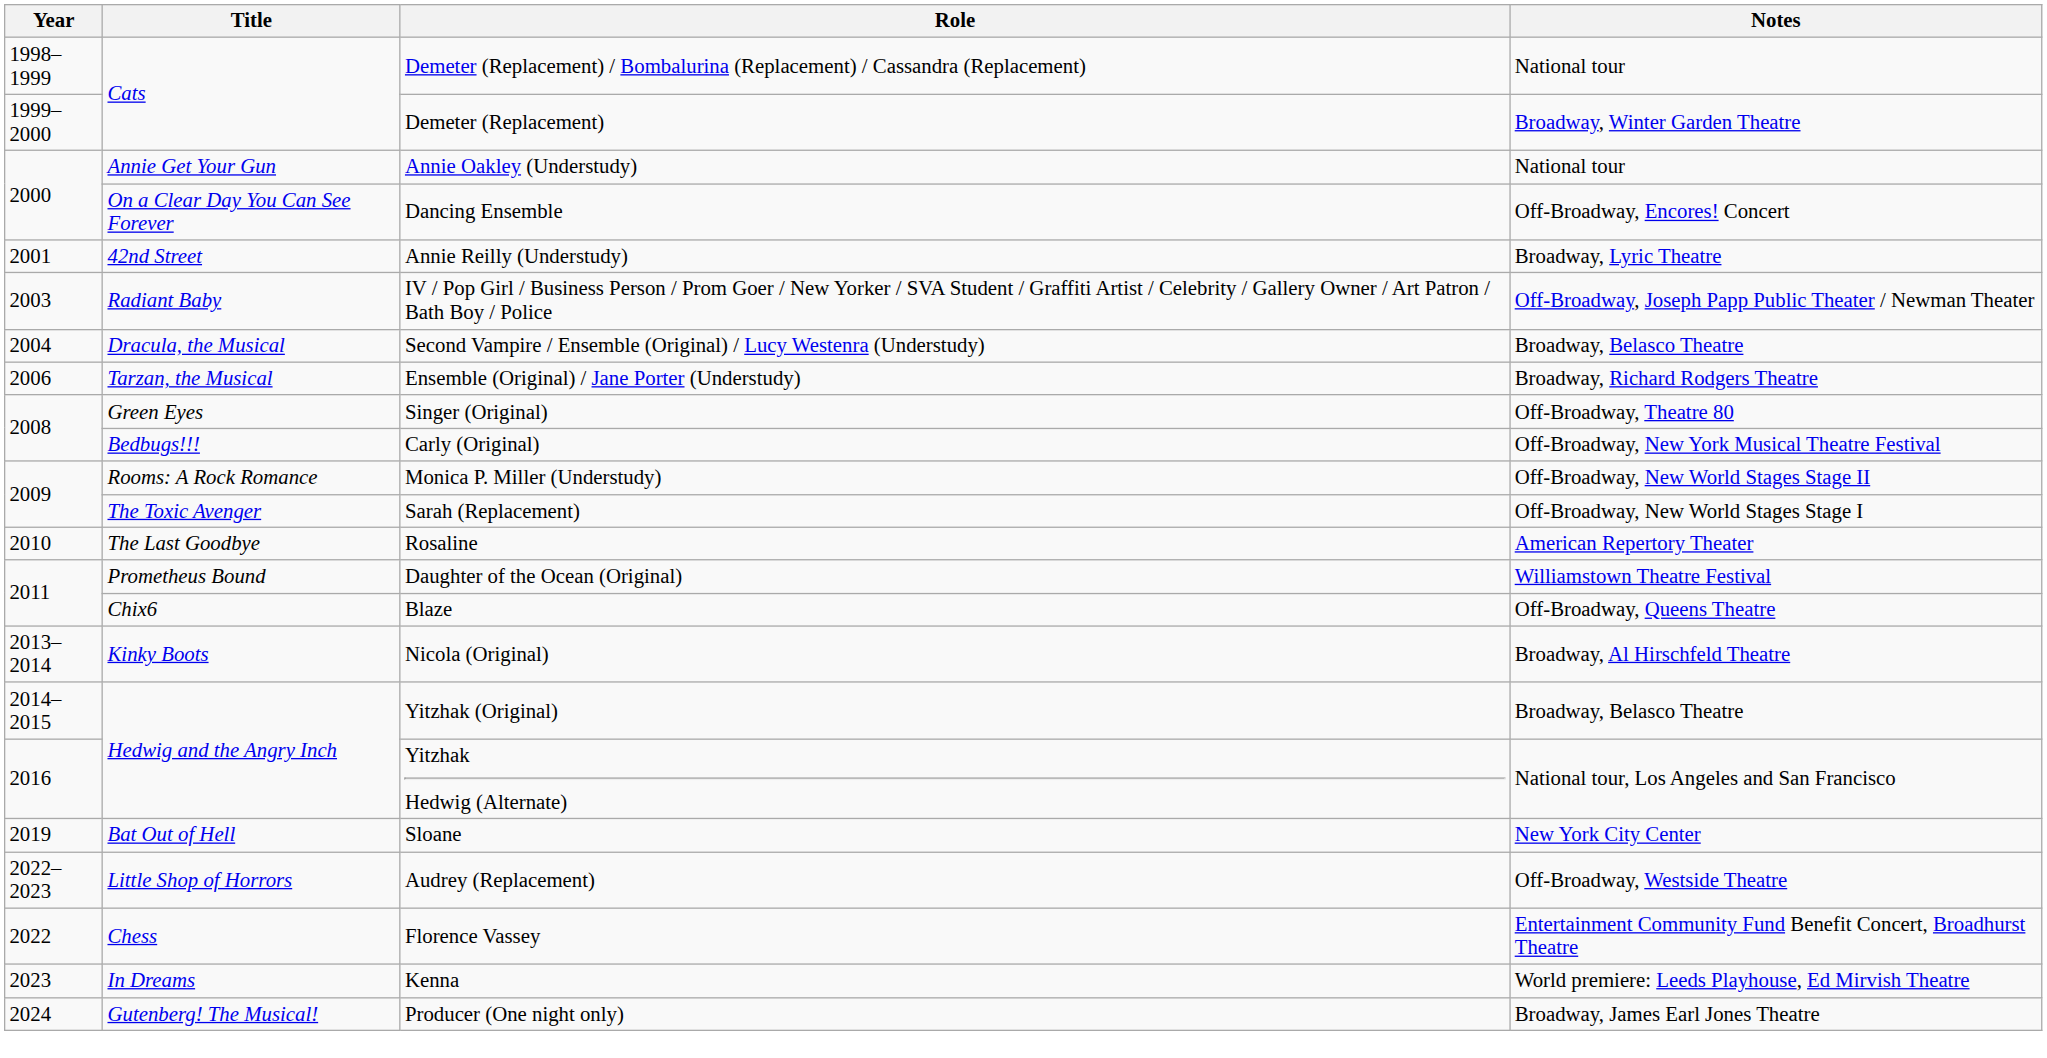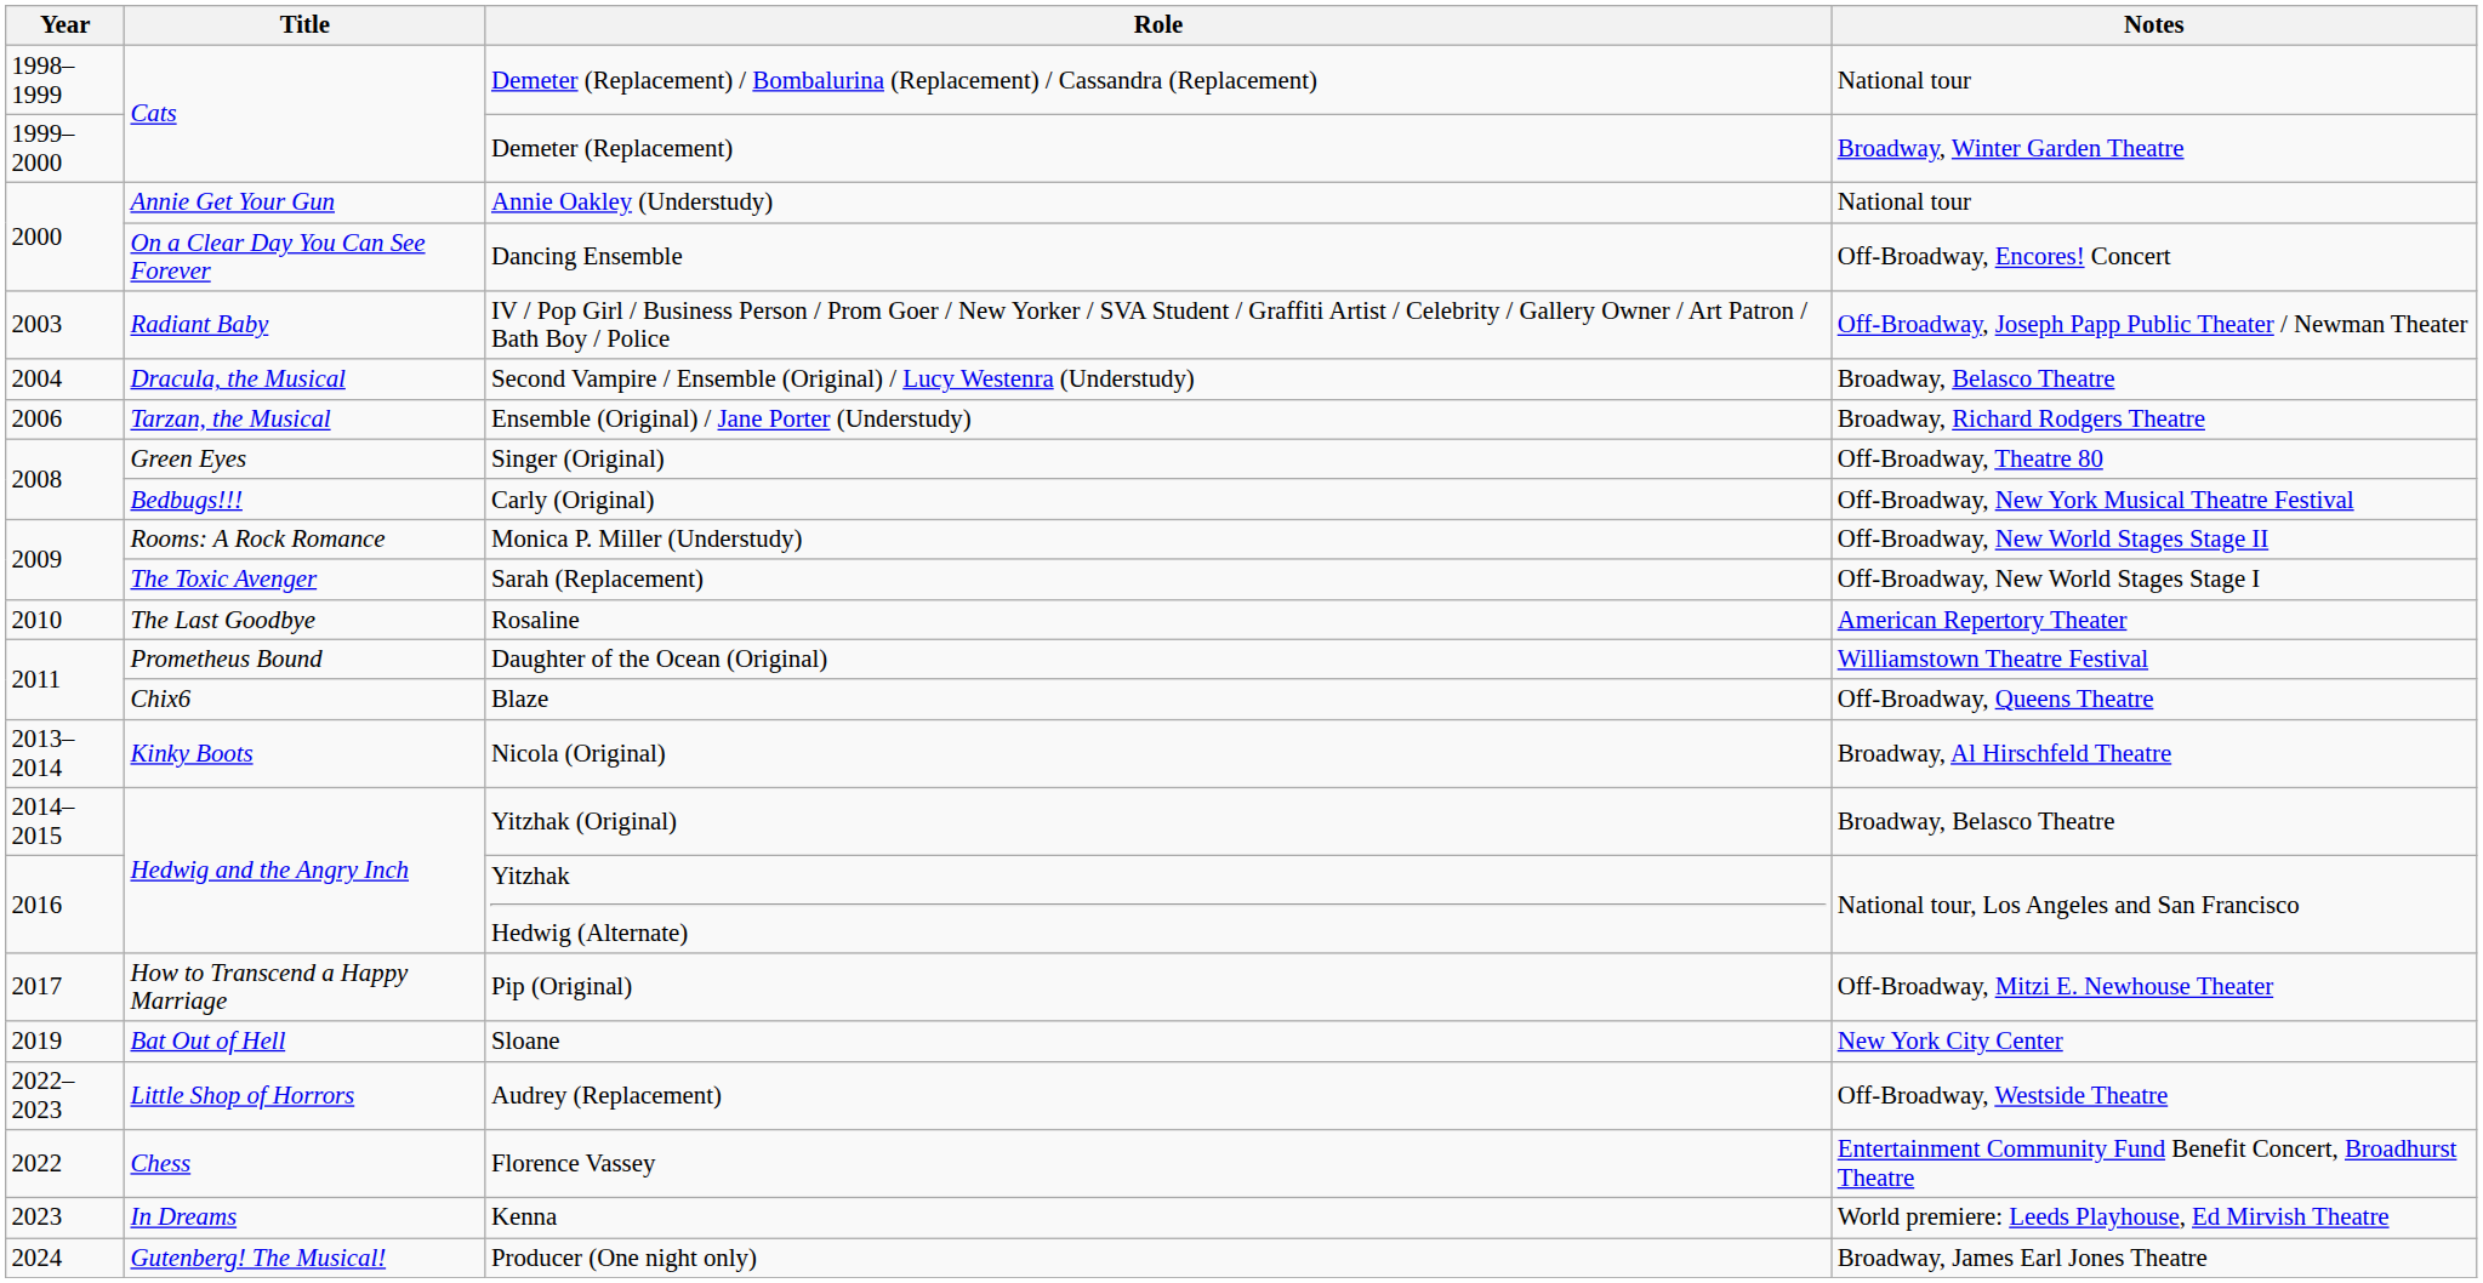 <table class="wikitable sortable">
 <tr>
 <th>Year</th>
 <th>Title</th>
 <th>Role</th>
 <th class="unsortable">Notes</th>
 </tr>
 <tr>
 <td>1998–1999</td>
 <td rowspan="2"><em><a href='#'>Cats</a></em></td>
 <td><a href='#'>Demeter</a> (Replacement) / <a href='#'>Bombalurina</a> (Replacement) / Cassandra (Replacement)</td>
 <td>National tour</td>
 </tr>
 <tr>
 <td>1999–2000</td>
 <td>Demeter (Replacement)</td>
 <td><a href='#'>Broadway</a>, <a href='#'>Winter Garden Theatre</a></td>
 </tr>
 <tr>
 <td rowspan="2">2000</td>
 <td><em><a href='#'>Annie Get Your Gun</a></em></td>
 <td><a href='#'>Annie Oakley</a> (Understudy)</td>
 <td>National tour</td>
 </tr>
 <tr>
 <td><em><a href='#'>On a Clear Day You Can See Forever</a></em></td>
 <td>Dancing Ensemble</td>
 <td>Off-Broadway, <a href='#'>Encores!</a> Concert</td>
-</tr>
-<tr>
-<td>2001</td>
-<td><em><a href='#'>42nd Street</a></em></td>
-<td>Annie Reilly (Understudy)</td>
-<td>Broadway, <a href='#'>Lyric Theatre</a></td>
 </tr>
 <tr>
 <td>2003</td>
 <td><em><a href='#'>Radiant Baby</a></em></td>
 <td>IV / Pop Girl / Business Person / Prom Goer / New Yorker / SVA Student / Graffiti Artist / Celebrity / Gallery Owner / Art Patron / Bath Boy / Police</td>
 <td><a href='#'>Off-Broadway</a>, <a href='#'>Joseph Papp Public Theater</a> / Newman Theater</td>
 </tr>
 <tr>
 <td>2004</td>
 <td><em><a href='#'>Dracula, the Musical</a></em></td>
 <td>Second Vampire / Ensemble (Original) / <a href='#'>Lucy Westenra</a> (Understudy)</td>
 <td>Broadway, <a href='#'>Belasco Theatre</a></td>
 </tr>
 <tr>
 <td>2006</td>
 <td><em><a href='#'>Tarzan, the Musical</a></em></td>
 <td>Ensemble (Original) / <a href='#'>Jane Porter</a> (Understudy)</td>
 <td>Broadway, <a href='#'>Richard Rodgers Theatre</a></td>
 </tr>
 <tr>
 <td rowspan="2">2008</td>
 <td><em>Green Eyes</em></td>
 <td>Singer (Original)</td>
 <td>Off-Broadway, <a href='#'>Theatre 80</a></td>
 </tr>
 <tr>
 <td><em><a href='#'>Bedbugs!!!</a></em></td>
 <td>Carly (Original)</td>
 <td>Off-Broadway, <a href='#'>New York Musical Theatre Festival</a></td>
 </tr>
 <tr>
 <td rowspan="2">2009</td>
 <td><em>Rooms: A Rock Romance</em></td>
 <td>Monica P. Miller (Understudy)</td>
 <td>Off-Broadway, <a href='#'>New World Stages Stage II</a></td>
 </tr>
 <tr>
 <td><em><a href='#'>The Toxic Avenger</a></em></td>
 <td>Sarah (Replacement)</td>
 <td>Off-Broadway, New World Stages Stage I</td>
 </tr>
 <tr>
 <td>2010</td>
 <td><em>The Last Goodbye</em></td>
 <td>Rosaline</td>
 <td><a href='#'>American Repertory Theater</a></td>
 </tr>
 <tr>
 <td rowspan="2">2011</td>
 <td><em>Prometheus Bound</em></td>
 <td>Daughter of the Ocean (Original)</td>
 <td><a href='#'>Williamstown Theatre Festival</a></td>
 </tr>
 <tr>
 <td><em>Chix6</em></td>
 <td>Blaze</td>
 <td>Off-Broadway, <a href='#'>Queens Theatre</a></td>
 </tr>
 <tr>
 <td>2013–2014</td>
 <td><em><a href='#'>Kinky Boots</a></em></td>
 <td>Nicola (Original)</td>
 <td>Broadway, <a href='#'>Al Hirschfeld Theatre</a></td>
 </tr>
 <tr>
 <td>2014–2015</td>
 <td rowspan="2"><em><a href='#'>Hedwig and the Angry Inch</a></em></td>
 <td>Yitzhak (Original)</td>
 <td>Broadway, Belasco Theatre</td>
 </tr>
 <tr>
 <td>2016</td>
 <td>Yitzhak <hr> Hedwig (Alternate)</td>
 <td>National tour, Los Angeles and San Francisco</td>
 </tr>
 <tr>
+<td>2017</td>
+<td><em>How to Transcend a Happy Marriage</em></td>
+<td>Pip (Original)</td>
+<td>Off-Broadway, <a href='#'>Mitzi E. Newhouse Theater</a></td>
+</tr>
+<tr>
 <td>2019</td>
 <td><em><a href='#'>Bat Out of Hell</a></em></td>
 <td>Sloane</td>
 <td><a href='#'>New York City Center</a></td>
 </tr>
 <tr>
 <td>2022–2023</td>
 <td><em><a href='#'>Little Shop of Horrors</a></em></td>
 <td>Audrey (Replacement)</td>
 <td>Off-Broadway, <a href='#'>Westside Theatre</a></td>
 </tr>
 <tr>
 <td>2022</td>
 <td><em><a href='#'>Chess</a></em></td>
 <td>Florence Vassey</td>
 <td><a href='#'>Entertainment Community Fund</a> Benefit Concert, <a href='#'>Broadhurst Theatre</a></td>
 </tr>
 <tr>
 <td>2023</td>
 <td><em><a href='#'>In Dreams</a></em></td>
 <td>Kenna</td>
 <td>World premiere: <a href='#'>Leeds Playhouse</a>, <a href='#'>Ed Mirvish Theatre</a></td>
 </tr>
 <tr>
 <td>2024</td>
 <td><em><a href='#'>Gutenberg! The Musical!</a></em></td>
 <td>Producer (One night only)</td>
 <td>Broadway, James Earl Jones Theatre</td>
 </tr>
 </table>
